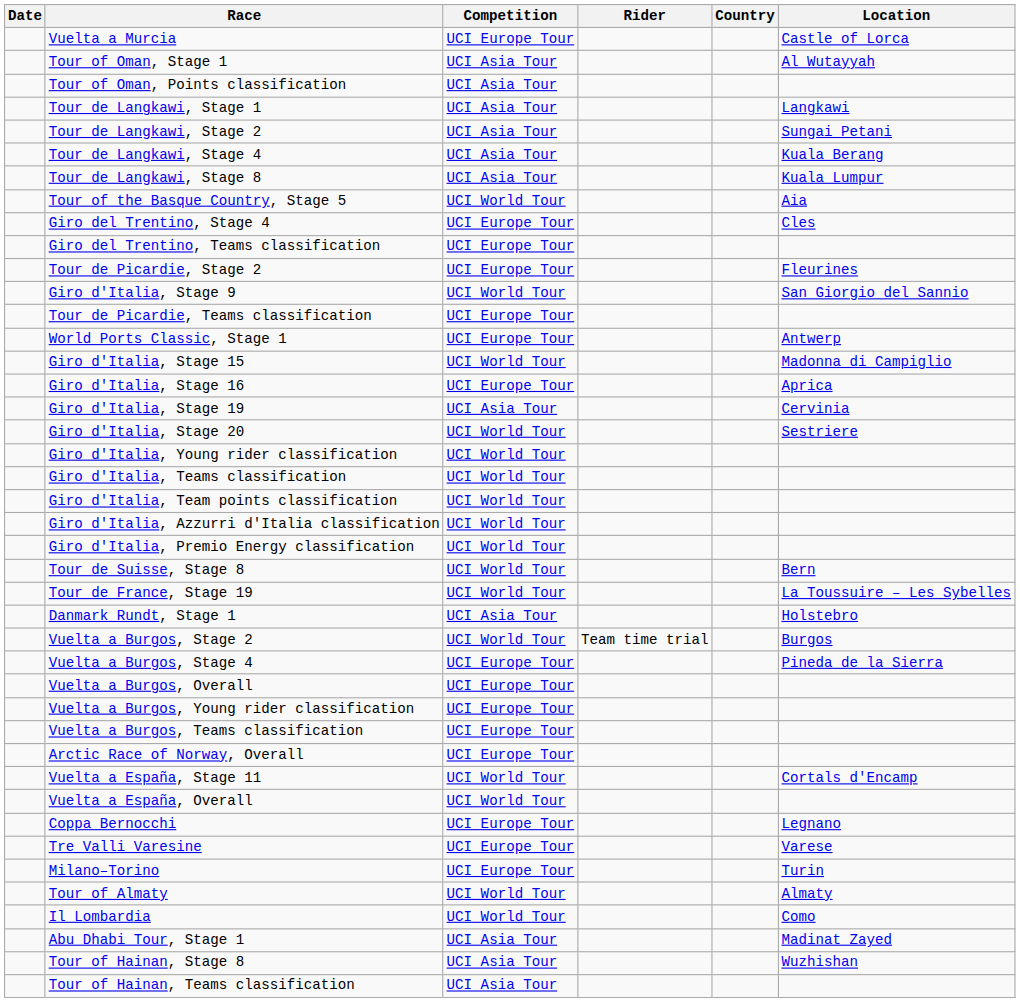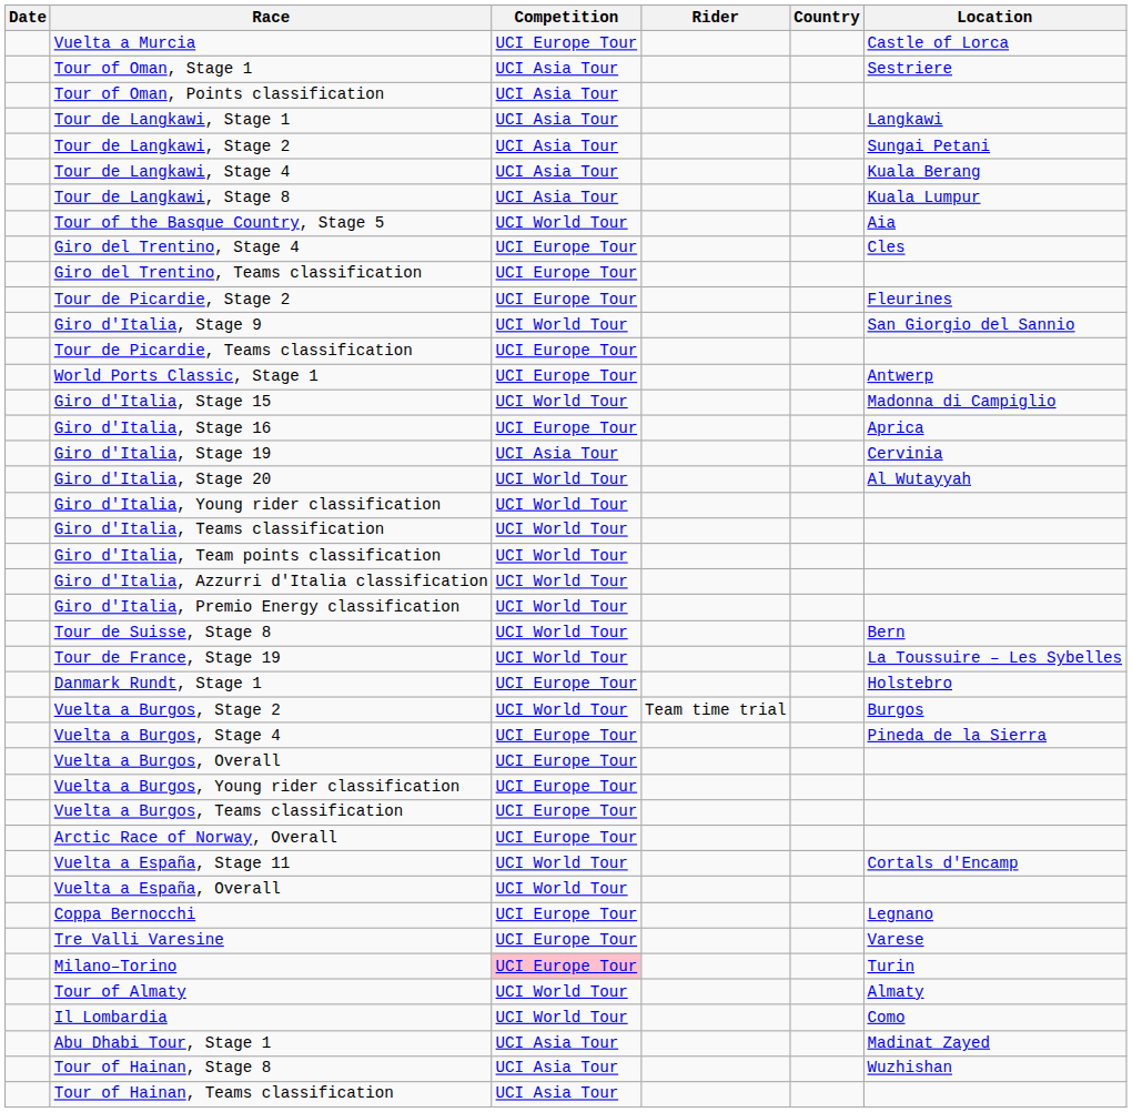 <table class="wikitable sortable">
 <tr>
 <th>Date</th>
 <th>Race</th>
 <th>Competition</th>
 <th>Rider</th>
 <th>Country</th>
 <th>Location</th>
 </tr>
 <tr>
 <td></td>
 <td><a href='#'>Vuelta a Murcia</a></td>
 <td><a href='#'>UCI Europe Tour</a></td>
 <td></td>
 <td></td>
 <td><a href='#'>Castle of Lorca</a></td>
 </tr>
 <tr>
 <td></td>
 <td><a href='#'>Tour of Oman</a>, Stage 1</td>
 <td><a href='#'>UCI Asia Tour</a></td>
 <td></td>
 <td></td>
-<td><a href='#'>Al Wutayyah</a></td>
+<td><a href='#'>Sestriere</a></td>
 </tr>
 <tr>
 <td></td>
 <td><a href='#'>Tour of Oman</a>, Points classification</td>
 <td><a href='#'>UCI Asia Tour</a></td>
 <td></td>
 <td></td>
 <td></td>
 </tr>
 <tr>
 <td></td>
 <td><a href='#'>Tour de Langkawi</a>, Stage 1</td>
 <td><a href='#'>UCI Asia Tour</a></td>
 <td></td>
 <td></td>
 <td><a href='#'>Langkawi</a></td>
 </tr>
 <tr>
 <td></td>
 <td><a href='#'>Tour de Langkawi</a>, Stage 2</td>
 <td><a href='#'>UCI Asia Tour</a></td>
 <td></td>
 <td></td>
 <td><a href='#'>Sungai Petani</a></td>
 </tr>
 <tr>
 <td></td>
 <td><a href='#'>Tour de Langkawi</a>, Stage 4</td>
 <td><a href='#'>UCI Asia Tour</a></td>
 <td></td>
 <td></td>
 <td><a href='#'>Kuala Berang</a></td>
 </tr>
 <tr>
 <td></td>
 <td><a href='#'>Tour de Langkawi</a>, Stage 8</td>
 <td><a href='#'>UCI Asia Tour</a></td>
 <td></td>
 <td></td>
 <td><a href='#'>Kuala Lumpur</a></td>
 </tr>
 <tr>
 <td></td>
 <td><a href='#'>Tour of the Basque Country</a>, Stage 5</td>
 <td><a href='#'>UCI World Tour</a></td>
 <td></td>
 <td></td>
 <td><a href='#'>Aia</a></td>
 </tr>
 <tr>
 <td></td>
 <td><a href='#'>Giro del Trentino</a>, Stage 4</td>
 <td><a href='#'>UCI Europe Tour</a></td>
 <td></td>
 <td></td>
 <td><a href='#'>Cles</a></td>
 </tr>
 <tr>
 <td></td>
 <td><a href='#'>Giro del Trentino</a>, Teams classification</td>
 <td><a href='#'>UCI Europe Tour</a></td>
 <td align="center"></td>
 <td></td>
 <td></td>
 </tr>
 <tr>
 <td></td>
 <td><a href='#'>Tour de Picardie</a>, Stage 2</td>
 <td><a href='#'>UCI Europe Tour</a></td>
 <td></td>
 <td></td>
 <td><a href='#'>Fleurines</a></td>
 </tr>
 <tr>
 <td></td>
 <td><a href='#'>Giro d'Italia</a>, Stage 9</td>
 <td><a href='#'>UCI World Tour</a></td>
 <td></td>
 <td></td>
 <td><a href='#'>San Giorgio del Sannio</a></td>
 </tr>
 <tr>
 <td></td>
 <td><a href='#'>Tour de Picardie</a>, Teams classification</td>
 <td><a href='#'>UCI Europe Tour</a></td>
 <td align="center"></td>
 <td></td>
 <td></td>
 </tr>
 <tr>
 <td></td>
 <td><a href='#'>World Ports Classic</a>, Stage 1</td>
 <td><a href='#'>UCI Europe Tour</a></td>
 <td></td>
 <td></td>
 <td><a href='#'>Antwerp</a></td>
 </tr>
 <tr>
 <td></td>
 <td><a href='#'>Giro d'Italia</a>, Stage 15</td>
 <td><a href='#'>UCI World Tour</a></td>
 <td></td>
 <td></td>
 <td><a href='#'>Madonna di Campiglio</a></td>
 </tr>
 <tr>
 <td></td>
 <td><a href='#'>Giro d'Italia</a>, Stage 16</td>
 <td><a href='#'>UCI Europe Tour</a></td>
 <td></td>
 <td></td>
 <td><a href='#'>Aprica</a></td>
 </tr>
 <tr>
 <td></td>
 <td><a href='#'>Giro d'Italia</a>, Stage 19</td>
 <td><a href='#'>UCI Asia Tour</a></td>
 <td></td>
 <td></td>
 <td><a href='#'>Cervinia</a></td>
 </tr>
 <tr>
 <td></td>
 <td><a href='#'>Giro d'Italia</a>, Stage 20</td>
 <td><a href='#'>UCI World Tour</a></td>
 <td></td>
 <td></td>
-<td><a href='#'>Sestriere</a></td>
+<td><a href='#'>Al Wutayyah</a></td>
 </tr>
 <tr>
 <td></td>
 <td><a href='#'>Giro d'Italia</a>, Young rider classification</td>
 <td><a href='#'>UCI World Tour</a></td>
 <td></td>
 <td></td>
 <td></td>
 </tr>
 <tr>
 <td></td>
 <td><a href='#'>Giro d'Italia</a>, Teams classification</td>
 <td><a href='#'>UCI World Tour</a></td>
 <td align="center"></td>
 <td></td>
 <td></td>
 </tr>
 <tr>
 <td></td>
 <td><a href='#'>Giro d'Italia</a>, Team points classification</td>
 <td><a href='#'>UCI World Tour</a></td>
 <td align="center"></td>
 <td></td>
 <td></td>
 </tr>
 <tr>
 <td></td>
 <td><a href='#'>Giro d'Italia</a>, Azzurri d'Italia classification</td>
 <td><a href='#'>UCI World Tour</a></td>
 <td></td>
 <td></td>
 <td></td>
 </tr>
 <tr>
 <td></td>
 <td><a href='#'>Giro d'Italia</a>, Premio Energy classification</td>
 <td><a href='#'>UCI World Tour</a></td>
 <td></td>
 <td></td>
 <td></td>
 </tr>
 <tr>
 <td></td>
 <td><a href='#'>Tour de Suisse</a>, Stage 8</td>
 <td><a href='#'>UCI World Tour</a></td>
 <td></td>
 <td></td>
 <td><a href='#'>Bern</a></td>
 </tr>
 <tr>
 <td></td>
 <td><a href='#'>Tour de France</a>, Stage 19</td>
 <td><a href='#'>UCI World Tour</a></td>
 <td></td>
 <td></td>
 <td><a href='#'>La Toussuire – Les Sybelles</a></td>
 </tr>
 <tr>
 <td></td>
 <td><a href='#'>Danmark Rundt</a>, Stage 1</td>
-<td><a href='#'>UCI Asia Tour</a></td>
+<td><a href='#'>UCI Europe Tour</a></td>
 <td></td>
 <td></td>
 <td><a href='#'>Holstebro</a></td>
 </tr>
 <tr>
 <td></td>
 <td><a href='#'>Vuelta a Burgos</a>, Stage 2</td>
 <td><a href='#'>UCI World Tour</a></td>
 <td>Team time trial</td>
 <td></td>
 <td><a href='#'>Burgos</a></td>
 </tr>
 <tr>
 <td></td>
 <td><a href='#'>Vuelta a Burgos</a>, Stage 4</td>
 <td><a href='#'>UCI Europe Tour</a></td>
 <td></td>
 <td></td>
 <td><a href='#'>Pineda de la Sierra</a></td>
 </tr>
 <tr>
 <td></td>
 <td><a href='#'>Vuelta a Burgos</a>, Overall</td>
 <td><a href='#'>UCI Europe Tour</a></td>
 <td></td>
 <td></td>
 <td></td>
 </tr>
 <tr>
 <td></td>
 <td><a href='#'>Vuelta a Burgos</a>, Young rider classification</td>
 <td><a href='#'>UCI Europe Tour</a></td>
 <td></td>
 <td></td>
 <td></td>
 </tr>
 <tr>
 <td></td>
 <td><a href='#'>Vuelta a Burgos</a>, Teams classification</td>
 <td><a href='#'>UCI Europe Tour</a></td>
 <td align="center"></td>
 <td></td>
 <td></td>
 </tr>
 <tr>
 <td></td>
 <td><a href='#'>Arctic Race of Norway</a>, Overall</td>
 <td><a href='#'>UCI Europe Tour</a></td>
 <td></td>
 <td></td>
 <td></td>
 </tr>
 <tr>
 <td></td>
 <td><a href='#'>Vuelta a España</a>, Stage 11</td>
 <td><a href='#'>UCI World Tour</a></td>
 <td></td>
 <td></td>
 <td><a href='#'>Cortals d'Encamp</a></td>
 </tr>
 <tr>
 <td></td>
 <td><a href='#'>Vuelta a España</a>, Overall</td>
 <td><a href='#'>UCI World Tour</a></td>
 <td></td>
 <td></td>
 <td></td>
 </tr>
 <tr>
 <td></td>
 <td><a href='#'>Coppa Bernocchi</a></td>
 <td><a href='#'>UCI Europe Tour</a></td>
 <td></td>
 <td></td>
 <td><a href='#'>Legnano</a></td>
 </tr>
 <tr>
 <td></td>
 <td><a href='#'>Tre Valli Varesine</a></td>
 <td><a href='#'>UCI Europe Tour</a></td>
 <td></td>
 <td></td>
 <td><a href='#'>Varese</a></td>
 </tr>
 <tr>
 <td></td>
 <td><a href='#'>Milano–Torino</a></td>
-<td><a href='#'>UCI Europe Tour</a></td>
+<td style="background: pink;"><a href='#'>UCI Europe Tour</a></td>
 <td></td>
 <td></td>
 <td><a href='#'>Turin</a></td>
 </tr>
 <tr>
 <td></td>
 <td><a href='#'>Tour of Almaty</a></td>
 <td><a href='#'>UCI World Tour</a></td>
 <td></td>
 <td></td>
 <td><a href='#'>Almaty</a></td>
 </tr>
 <tr>
 <td></td>
 <td><a href='#'>Il Lombardia</a></td>
 <td><a href='#'>UCI World Tour</a></td>
 <td></td>
 <td></td>
 <td><a href='#'>Como</a></td>
 </tr>
 <tr>
 <td></td>
 <td><a href='#'>Abu Dhabi Tour</a>, Stage 1</td>
 <td><a href='#'>UCI Asia Tour</a></td>
 <td></td>
 <td></td>
 <td><a href='#'>Madinat Zayed</a></td>
 </tr>
 <tr>
 <td></td>
 <td><a href='#'>Tour of Hainan</a>, Stage 8</td>
 <td><a href='#'>UCI Asia Tour</a></td>
 <td></td>
 <td></td>
 <td><a href='#'>Wuzhishan</a></td>
 </tr>
 <tr>
 <td></td>
 <td><a href='#'>Tour of Hainan</a>, Teams classification</td>
 <td><a href='#'>UCI Asia Tour</a></td>
 <td align="center"></td>
 <td></td>
 <td></td>
 </tr>
 </table>
